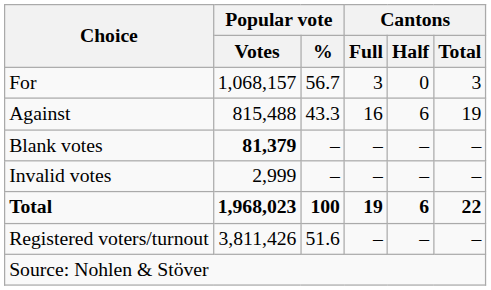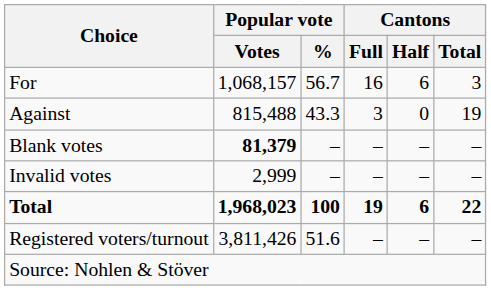 <table class=wikitable style=text-align:right>
 <tr>
 <th rowspan=2>Choice</th>
 <th colspan=2>Popular vote</th>
 <th colspan=3>Cantons</th>
 </tr>
 <tr>
 <th>Votes</th>
 <th>%</th>
 <th>Full</th>
 <th>Half</th>
 <th>Total</th>
 </tr>
 <tr>
 <td align=left>For</td>
 <td>1,068,157</td>
 <td>56.7</td>
-<td>3</td>
-<td>0</td>
+<td>16</td>
+<td>6</td>
 <td>3</td>
 </tr>
 <tr>
 <td align=left>Against</td>
 <td>815,488</td>
 <td>43.3</td>
-<td>16</td>
-<td>6</td>
+<td>3</td>
+<td>0</td>
 <td>19</td>
 </tr>
 <tr>
 <td align=left>Blank votes</td>
 <td><strong>81,379</strong></td>
 <td>–</td>
 <td>–</td>
 <td>–</td>
 <td>–</td>
 </tr>
 <tr>
 <td align=left>Invalid votes</td>
 <td>2,999</td>
 <td>–</td>
 <td>–</td>
 <td>–</td>
 <td>–</td>
 </tr>
 <tr>
 <td align=left><strong>Total</strong></td>
 <td><strong>1,968,023</strong></td>
 <td><strong>100</strong></td>
 <td><strong>19</strong></td>
 <td><strong>6</strong></td>
 <td><strong>22</strong></td>
 </tr>
 <tr>
 <td align=left>Registered voters/turnout</td>
 <td>3,811,426</td>
 <td>51.6</td>
 <td>–</td>
 <td>–</td>
 <td>–</td>
 </tr>
 <tr>
 <td align=left colspan=11>Source: Nohlen & Stöver</td>
 </tr>
 </table>
